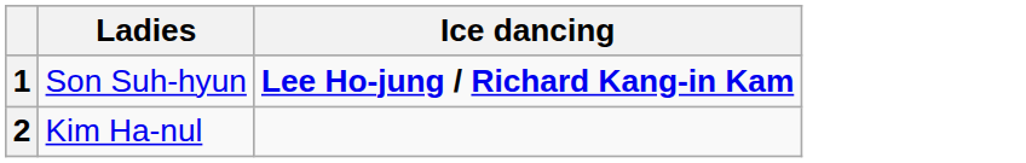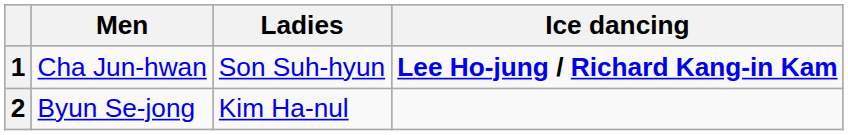 <table class="wikitable">
 <tr>
 <th></th>
+<th>Men</th>
 <th>Ladies</th>
 <th>Ice dancing</th>
 </tr>
 <tr>
 <th>1</th>
+<td><a href='#'>Cha Jun-hwan</a></td>
 <td><a href='#'>Son Suh-hyun</a></td>
 <td><strong><a href='#'>Lee Ho-jung</a> / <a href='#'>Richard Kang-in Kam</a></strong></td>
 </tr>
 <tr>
 <th>2</th>
+<td><a href='#'>Byun Se-jong</a></td>
 <td><a href='#'>Kim Ha-nul</a></td>
 <td></td>
 </tr>
 </table>
